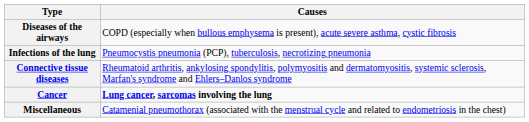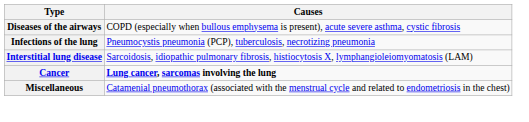 <table class="wikitable">
 <tr>
 <th scope="col">Type</th>
 <th scope="col">Causes</th>
 </tr>
 <tr>
 <th scope="row">Diseases of the airways</th>
 <td>COPD (especially when <a href='#'>bullous emphysema</a> is present), <a href='#'>acute severe asthma</a>, <a href='#'>cystic fibrosis</a></td>
 </tr>
 <tr>
 <th scope="row">Infections of the lung</th>
 <td><a href='#'>Pneumocystis pneumonia</a> (PCP), <a href='#'>tuberculosis</a>, <a href='#'>necrotizing pneumonia</a></td>
 </tr>
 <tr>
-<th scope="row"><a href='#'>Connective tissue diseases</a></th>
-<td><a href='#'>Rheumatoid arthritis</a>, <a href='#'>ankylosing spondylitis</a>, <a href='#'>polymyositis</a> and <a href='#'>dermatomyositis</a>, <a href='#'>systemic sclerosis</a>, <a href='#'>Marfan's syndrome</a> and <a href='#'>Ehlers–Danlos syndrome</a></td>
+<th scope="row"><a href='#'>Interstitial lung disease</a></th>
+<td><a href='#'>Sarcoidosis</a>, <a href='#'>idiopathic pulmonary fibrosis</a>, <a href='#'>histiocytosis X</a>, <a href='#'>lymphangioleiomyomatosis</a> (LAM)</td>
 </tr>
 <tr>
 <th scope="row"><a href='#'>Cancer</a></th>
 <td><strong><a href='#'>Lung cancer</a>, <a href='#'>sarcomas</a> involving the lung</strong></td>
 </tr>
 <tr>
 <th scope="row">Miscellaneous</th>
 <td><a href='#'>Catamenial pneumothorax</a> (associated with the <a href='#'>menstrual cycle</a> and related to <a href='#'>endometriosis</a> in the chest)</td>
 </tr>
 </table>
